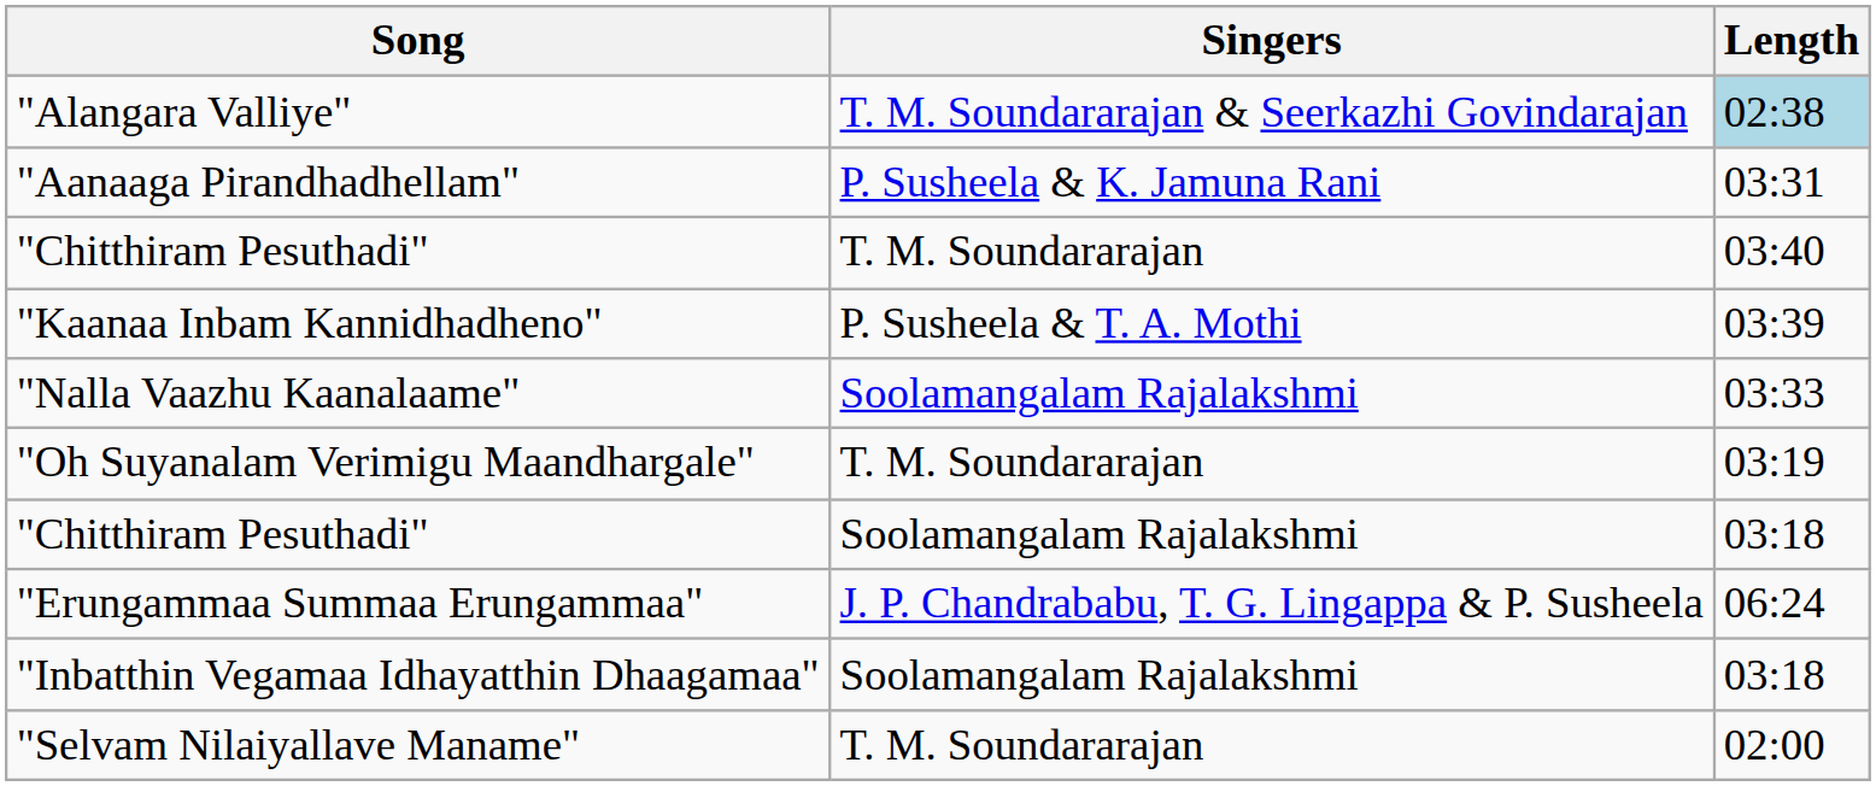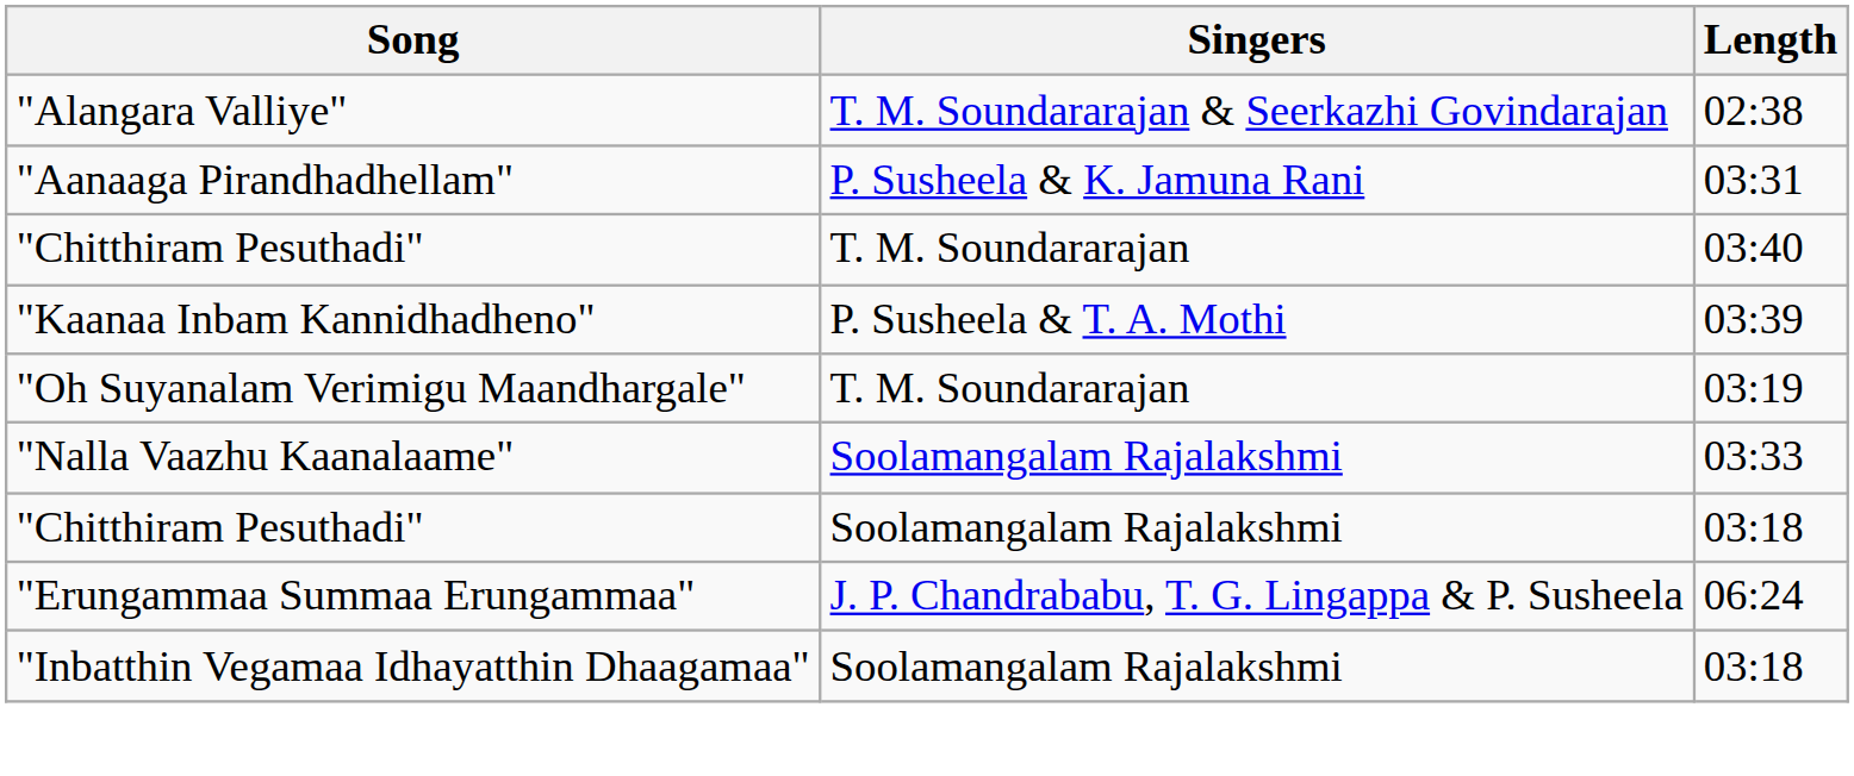 <table class="wikitable">
 <tr>
 <th>Song</th>
 <th>Singers</th>
 <th>Length</th>
 </tr>
 <tr>
 <td>"Alangara Valliye"</td>
 <td><a href='#'>T. M. Soundararajan</a> & <a href='#'>Seerkazhi Govindarajan</a></td>
-<td style="background: lightblue;">02:38</td>
+<td>02:38</td>
 </tr>
 <tr>
 <td>"Aanaaga Pirandhadhellam"</td>
 <td><a href='#'>P. Susheela</a> & <a href='#'>K. Jamuna Rani</a></td>
 <td>03:31</td>
 </tr>
 <tr>
 <td>"Chitthiram Pesuthadi"</td>
 <td>T. M. Soundararajan</td>
 <td>03:40</td>
 </tr>
 <tr>
 <td>"Kaanaa Inbam Kannidhadheno"</td>
 <td>P. Susheela & <a href='#'>T. A. Mothi</a></td>
 <td>03:39</td>
 </tr>
 <tr>
+<td>"Oh Suyanalam Verimigu Maandhargale"</td>
+<td>T. M. Soundararajan</td>
+<td>03:19</td>
+</tr>
+<tr>
 <td>"Nalla Vaazhu Kaanalaame"</td>
 <td><a href='#'>Soolamangalam Rajalakshmi</a></td>
 <td>03:33</td>
-</tr>
-<tr>
-<td>"Oh Suyanalam Verimigu Maandhargale"</td>
-<td>T. M. Soundararajan</td>
-<td>03:19</td>
 </tr>
 <tr>
 <td>"Chitthiram Pesuthadi"</td>
 <td>Soolamangalam Rajalakshmi</td>
 <td>03:18</td>
 </tr>
 <tr>
 <td>"Erungammaa Summaa Erungammaa"</td>
 <td><a href='#'>J. P. Chandrababu</a>, <a href='#'>T. G. Lingappa</a> & P. Susheela</td>
 <td>06:24</td>
 </tr>
 <tr>
 <td>"Inbatthin Vegamaa Idhayatthin Dhaagamaa"</td>
 <td>Soolamangalam Rajalakshmi</td>
 <td>03:18</td>
 </tr>
-<tr>
-<td>"Selvam Nilaiyallave Maname"</td>
-<td>T. M. Soundararajan</td>
-<td>02:00</td>
-</tr>
 </table>
